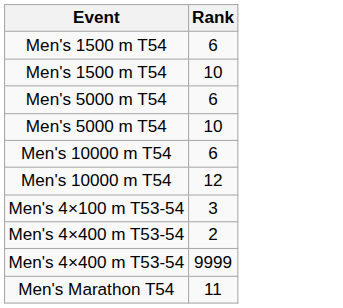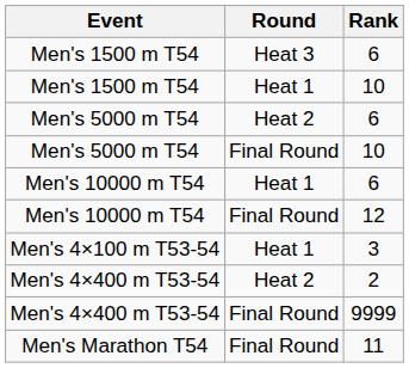 <table class="wikitable sortable" style="text-align:center;">
 <tr>
 <th>Event</th>
+<th>Round</th>
 <th>Rank</th>
 </tr>
 <tr>
 <td>Men's 1500 m T54</td>
+<td>Heat 3</td>
 <td>6</td>
 </tr>
 <tr>
 <td>Men's 1500 m T54</td>
+<td>Heat 1</td>
 <td>10</td>
 </tr>
 <tr>
 <td>Men's 5000 m T54</td>
+<td>Heat 2</td>
 <td>6</td>
 </tr>
 <tr>
 <td>Men's 5000 m T54</td>
+<td>Final Round</td>
 <td>10</td>
 </tr>
 <tr>
 <td>Men's 10000 m T54</td>
+<td>Heat 1</td>
 <td>6</td>
 </tr>
 <tr>
 <td>Men's 10000 m T54</td>
+<td>Final Round</td>
 <td>12</td>
 </tr>
 <tr>
 <td>Men's 4×100 m T53-54</td>
+<td>Heat 1</td>
 <td>3</td>
 </tr>
 <tr>
 <td>Men's 4×400 m T53-54</td>
+<td>Heat 2</td>
 <td>2</td>
 </tr>
 <tr>
 <td>Men's 4×400 m T53-54</td>
+<td>Final Round</td>
 <td>9999</td>
 </tr>
 <tr>
 <td>Men's Marathon T54</td>
+<td>Final Round</td>
 <td>11</td>
 </tr>
 </table>
